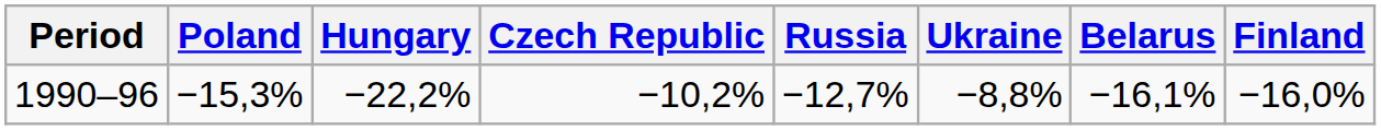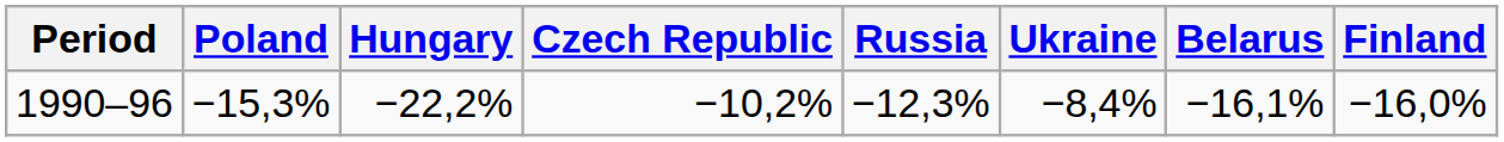 <table class="wikitable" style="font-size:90%;">
 <tr>
 <th>Period</th>
 <th><a href='#'>Poland</a></th>
 <th><a href='#'>Hungary</a></th>
 <th><a href='#'>Czech Republic</a></th>
 <th><a href='#'>Russia</a></th>
 <th><a href='#'>Ukraine</a></th>
 <th><a href='#'>Belarus</a></th>
 <th><a href='#'>Finland</a></th>
 </tr>
 <tr -->
 <td align="center">1990–96</td>
 <td align="right">−15,3%</td>
 <td align="right">−22,2%</td>
 <td align="right">−10,2%</td>
-<td align="right">−12,7%</td>
-<td align="right">−8,8%</td>
+<td align="right">−12,3%</td>
+<td align="right">−8,4%</td>
 <td align="right">−16,1%</td>
 <td align="right">−16,0%</td>
 </tr>
 </table>
